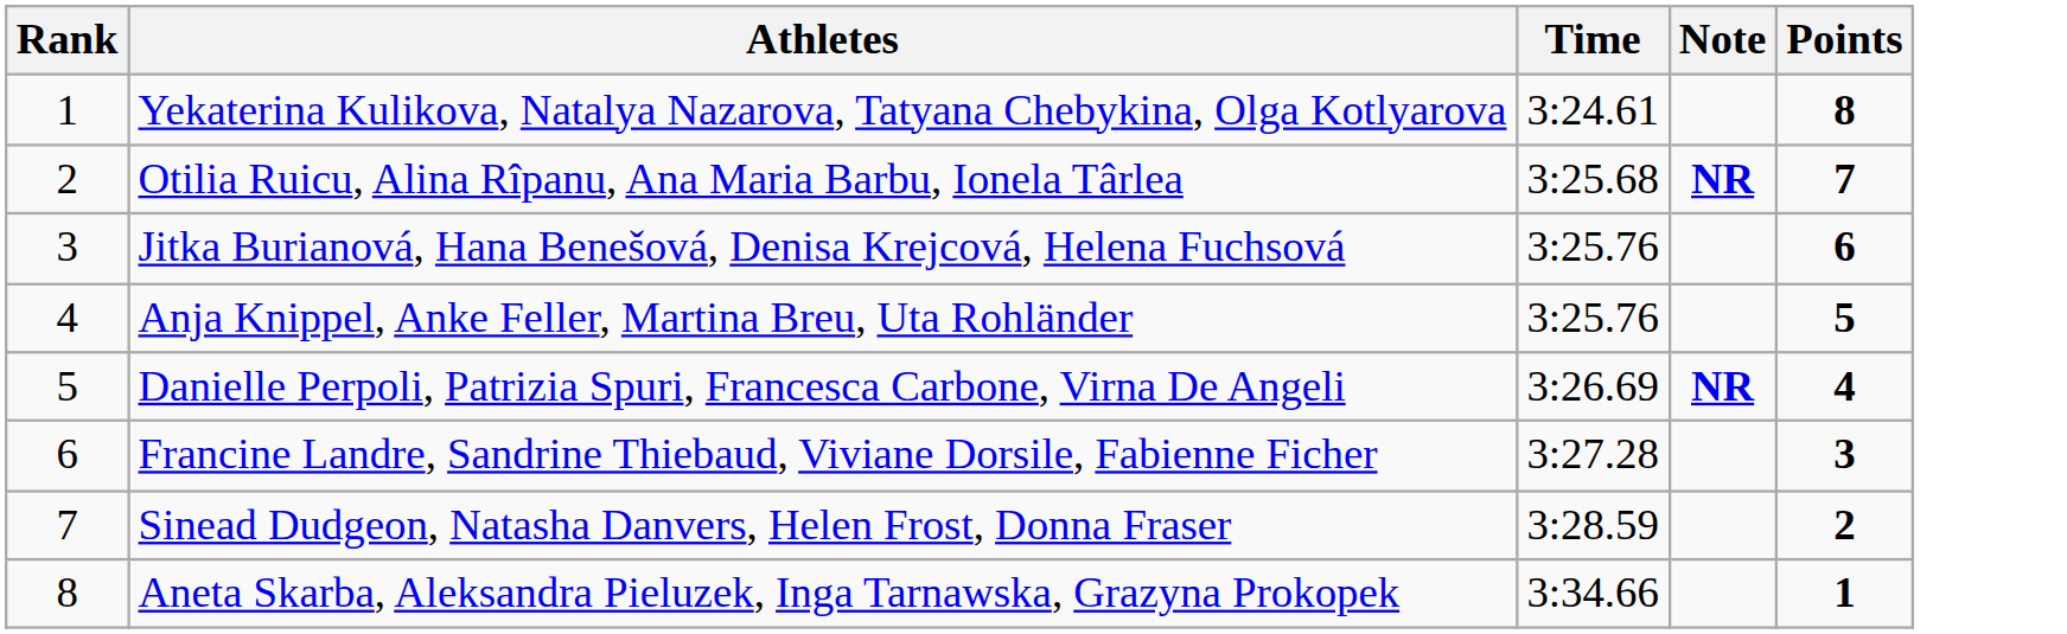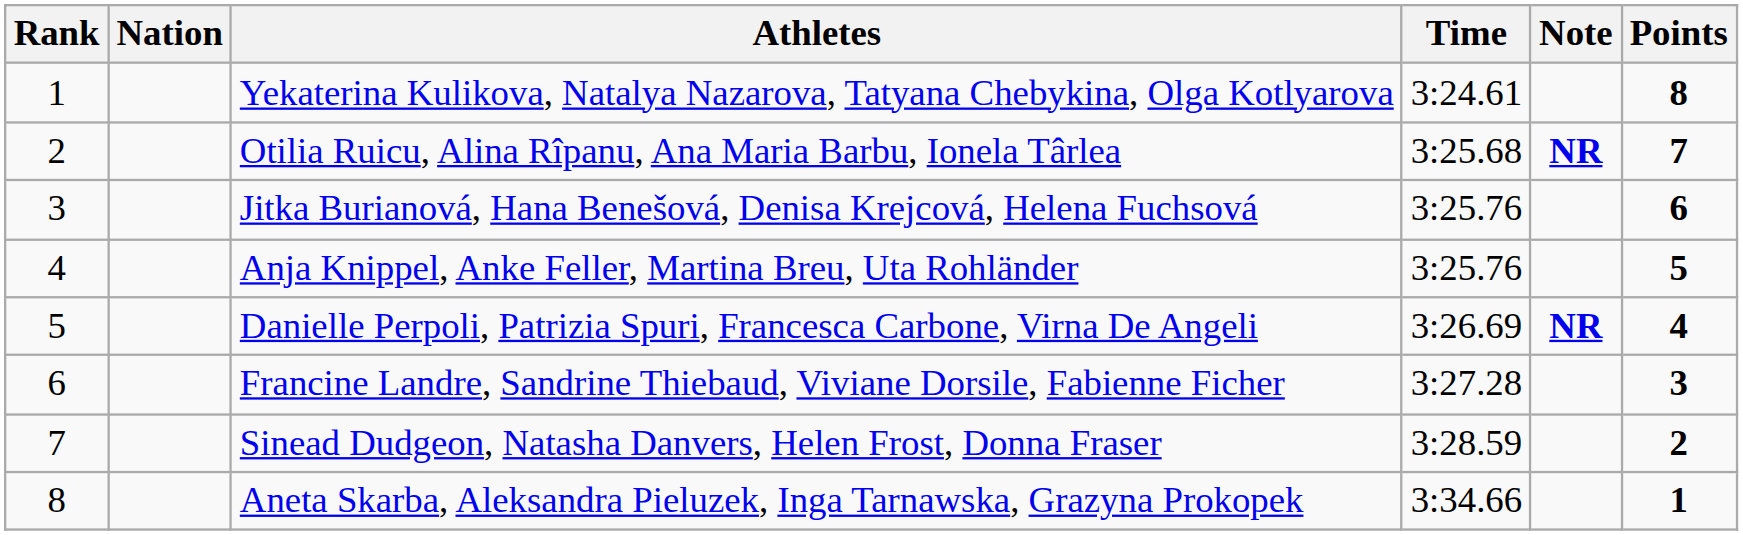 <table class="wikitable sortable" style="text-align:center">
 <tr>
 <th>Rank</th>
+<th>Nation</th>
 <th>Athletes</th>
 <th>Time</th>
 <th>Note</th>
 <th>Points</th>
 </tr>
 <tr>
 <td>1</td>
+<td align=left></td>
 <td align=left><a href='#'>Yekaterina Kulikova</a>, <a href='#'>Natalya Nazarova</a>, <a href='#'>Tatyana Chebykina</a>, <a href='#'>Olga Kotlyarova</a></td>
 <td>3:24.61</td>
 <td></td>
 <td><strong>8</strong></td>
 </tr>
 <tr>
 <td>2</td>
+<td align=left></td>
 <td align=left><a href='#'>Otilia Ruicu</a>, <a href='#'>Alina Rîpanu</a>, <a href='#'>Ana Maria Barbu</a>, <a href='#'>Ionela Târlea</a></td>
 <td>3:25.68</td>
 <td><strong><a href='#'>NR</a></strong></td>
 <td><strong>7</strong></td>
 </tr>
 <tr>
 <td>3</td>
+<td align=left></td>
 <td align=left><a href='#'>Jitka Burianová</a>, <a href='#'>Hana Benešová</a>, <a href='#'>Denisa Krejcová</a>, <a href='#'>Helena Fuchsová</a></td>
 <td>3:25.76</td>
 <td></td>
 <td><strong>6</strong></td>
 </tr>
 <tr>
 <td>4</td>
+<td align=left></td>
 <td align=left><a href='#'>Anja Knippel</a>, <a href='#'>Anke Feller</a>, <a href='#'>Martina Breu</a>, <a href='#'>Uta Rohländer</a></td>
 <td>3:25.76</td>
 <td></td>
 <td><strong>5</strong></td>
 </tr>
 <tr>
 <td>5</td>
+<td align=left></td>
 <td align=left><a href='#'>Danielle Perpoli</a>, <a href='#'>Patrizia Spuri</a>, <a href='#'>Francesca Carbone</a>, <a href='#'>Virna De Angeli</a></td>
 <td>3:26.69</td>
 <td><strong><a href='#'>NR</a></strong></td>
 <td><strong>4</strong></td>
 </tr>
 <tr>
 <td>6</td>
+<td align=left></td>
 <td align=left><a href='#'>Francine Landre</a>, <a href='#'>Sandrine Thiebaud</a>, <a href='#'>Viviane Dorsile</a>, <a href='#'>Fabienne Ficher</a></td>
 <td>3:27.28</td>
 <td></td>
 <td><strong>3</strong></td>
 </tr>
 <tr>
 <td>7</td>
+<td align=left></td>
 <td align=left><a href='#'>Sinead Dudgeon</a>, <a href='#'>Natasha Danvers</a>, <a href='#'>Helen Frost</a>, <a href='#'>Donna Fraser</a></td>
 <td>3:28.59</td>
 <td></td>
 <td><strong>2</strong></td>
 </tr>
 <tr>
 <td>8</td>
+<td align=left></td>
 <td align=left><a href='#'>Aneta Skarba</a>, <a href='#'>Aleksandra Pieluzek</a>, <a href='#'>Inga Tarnawska</a>, <a href='#'>Grazyna Prokopek</a></td>
 <td>3:34.66</td>
 <td></td>
 <td><strong>1</strong></td>
 </tr>
 </table>
